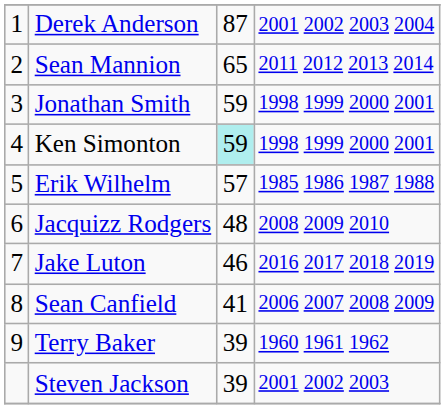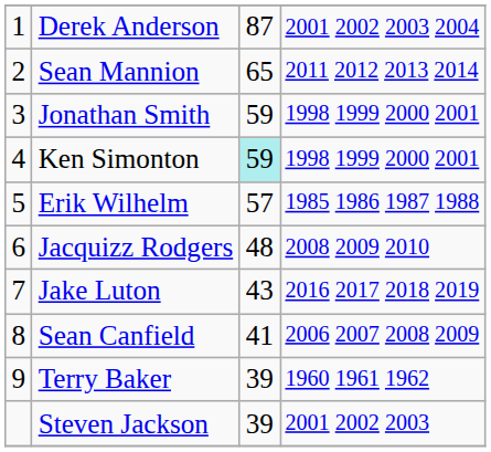 <table class="wikitable">
 <tr>
 </tr>
 <tr>
 <td>1</td>
 <td><a href='#'>Derek Anderson</a></td>
 <td><abbr>87</abbr></td>
 <td style="font-size:80%;"><a href='#'>2001</a> <a href='#'>2002</a> <a href='#'>2003</a> <a href='#'>2004</a></td>
 </tr>
 <tr>
 <td>2</td>
 <td><a href='#'>Sean Mannion</a></td>
 <td><abbr>65</abbr></td>
 <td style="font-size:80%;"><a href='#'>2011</a> <a href='#'>2012</a> <a href='#'>2013</a> <a href='#'>2014</a></td>
 </tr>
 <tr>
 <td>3</td>
 <td><a href='#'>Jonathan Smith</a></td>
 <td><abbr>59</abbr></td>
 <td style="font-size:80%;"><a href='#'>1998</a> <a href='#'>1999</a> <a href='#'>2000</a> <a href='#'>2001</a></td>
 </tr>
 <tr>
 <td>4</td>
 <td>Ken Simonton</td>
 <td style="background: paleturquoise;"><abbr>59</abbr></td>
 <td style="font-size:80%;"><a href='#'>1998</a> <a href='#'>1999</a> <a href='#'>2000</a> <a href='#'>2001</a></td>
 </tr>
 <tr>
 <td>5</td>
 <td><a href='#'>Erik Wilhelm</a></td>
 <td><abbr>57</abbr></td>
 <td style="font-size:80%;"><a href='#'>1985</a> <a href='#'>1986</a> <a href='#'>1987</a> <a href='#'>1988</a></td>
 </tr>
 <tr>
 <td>6</td>
 <td><a href='#'>Jacquizz Rodgers</a></td>
 <td><abbr>48</abbr></td>
 <td style="font-size:80%;"><a href='#'>2008</a> <a href='#'>2009</a> <a href='#'>2010</a></td>
 </tr>
 <tr>
 <td>7</td>
 <td><a href='#'>Jake Luton</a></td>
-<td><abbr>46</abbr></td>
+<td><abbr>43</abbr></td>
 <td style="font-size:80%;"><a href='#'>2016</a> <a href='#'>2017</a> <a href='#'>2018</a> <a href='#'>2019</a></td>
 </tr>
 <tr>
 <td>8</td>
 <td><a href='#'>Sean Canfield</a></td>
 <td><abbr>41</abbr></td>
 <td style="font-size:80%;"><a href='#'>2006</a> <a href='#'>2007</a> <a href='#'>2008</a> <a href='#'>2009</a></td>
 </tr>
 <tr>
 <td>9</td>
 <td><a href='#'>Terry Baker</a></td>
 <td><abbr>39</abbr></td>
 <td style="font-size:80%;"><a href='#'>1960</a> <a href='#'>1961</a> <a href='#'>1962</a></td>
 </tr>
 <tr>
 <td></td>
 <td><a href='#'>Steven Jackson</a></td>
 <td><abbr>39</abbr></td>
 <td style="font-size:80%;"><a href='#'>2001</a> <a href='#'>2002</a> <a href='#'>2003</a></td>
 </tr>
 <tr>
 </tr>
 </table>
